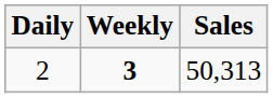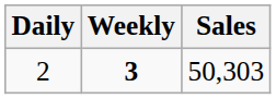 <table class="wikitable">
 <tr>
 <th>Daily</th>
 <th>Weekly</th>
 <th>Sales</th>
 </tr>
 <tr>
 <td align="center">2</td>
 <td align="center"><strong>3</strong></td>
-<td>50,313</td>
+<td>50,303</td>
 </tr>
 </table>
